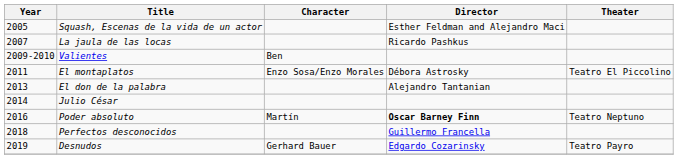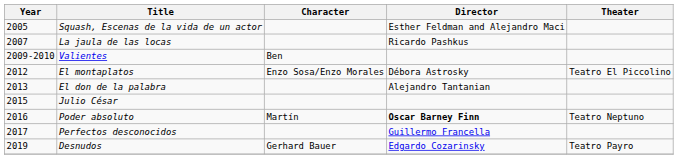 <table class="wikitable" style="font-size: 90%;">
 <tr>
 <th>Year</th>
 <th>Title</th>
 <th>Character</th>
 <th>Director</th>
 <th>Theater</th>
 </tr>
 <tr>
 <td>2005</td>
 <td><em>Squash, Escenas de la vida de un actor</em></td>
 <td></td>
 <td>Esther Feldman and Alejandro Maci</td>
 <td></td>
 </tr>
 <tr>
 <td>2007</td>
 <td><em>La jaula de las locas</em></td>
 <td></td>
 <td>Ricardo Pashkus</td>
 <td></td>
 </tr>
 <tr>
 <td>2009-2010</td>
 <td><em><a href='#'>Valientes</a></em></td>
 <td>Ben</td>
 <td></td>
 <td></td>
 </tr>
 <tr>
-<td>2011</td>
+<td>2012</td>
 <td><em>El montaplatos</em></td>
 <td>Enzo Sosa/Enzo Morales</td>
 <td>Débora Astrosky</td>
 <td>Teatro El Piccolino</td>
 </tr>
 <tr>
 <td>2013</td>
 <td><em>El don de la palabra</em></td>
 <td></td>
 <td>Alejandro Tantanian</td>
 <td></td>
 </tr>
 <tr>
-<td>2014</td>
+<td>2015</td>
 <td><em>Julio César</em></td>
 <td></td>
 <td></td>
 <td></td>
 </tr>
 <tr>
 <td>2016</td>
 <td><em>Poder absoluto</em></td>
 <td>Martín</td>
 <td><strong>Oscar Barney Finn</strong></td>
 <td>Teatro Neptuno</td>
 </tr>
 <tr>
-<td>2018</td>
+<td>2017</td>
 <td><em>Perfectos desconocidos</em></td>
 <td></td>
 <td><a href='#'>Guillermo Francella</a></td>
 <td></td>
 </tr>
 <tr>
 <td>2019</td>
 <td><em>Desnudos</em></td>
 <td>Gerhard Bauer</td>
 <td><a href='#'>Edgardo Cozarinsky</a></td>
 <td>Teatro Payro</td>
 </tr>
 <tr>
 </tr>
 </table>
